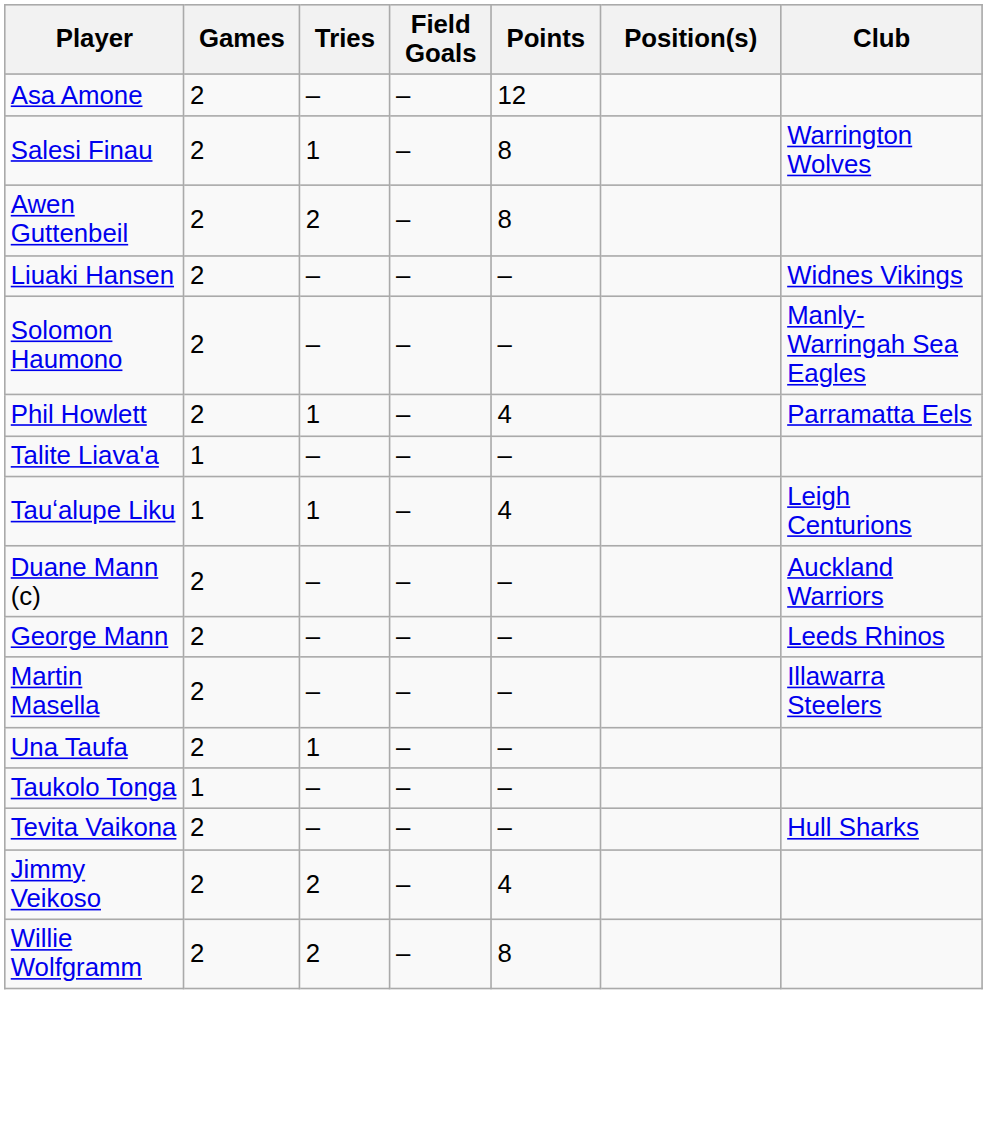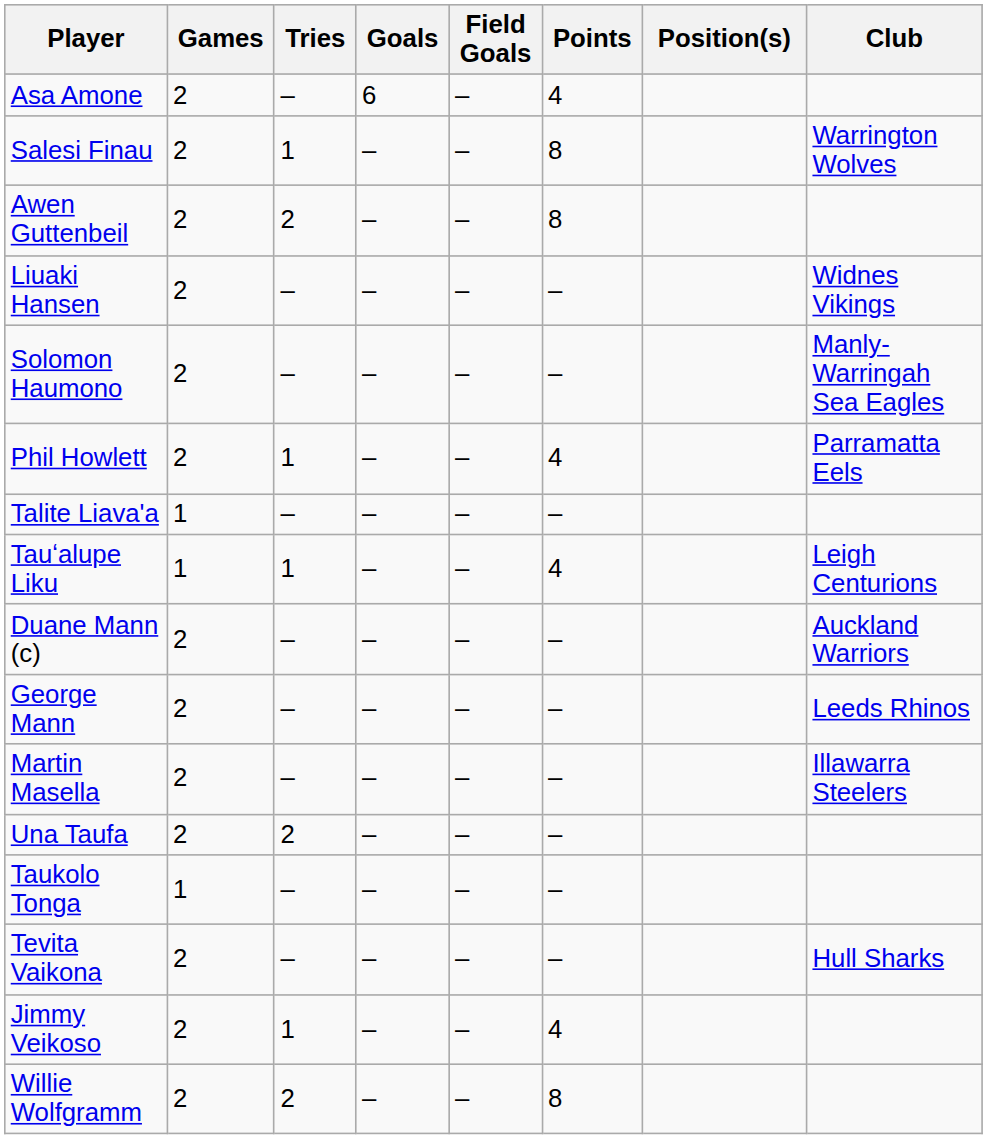 <table class="wikitable sortable">
 <tr>
 <th width=10%>Player</th>
 <th width=5%>Games</th>
 <th width=5%>Tries</th>
+<th width=5%>Goals</th>
 <th width=5%>Field Goals</th>
 <th width=5%>Points</th>
 <th width=10%>Position(s)</th>
 <th width=15%>Club</th>
 </tr>
 <tr>
 <td><a href='#'>Asa Amone</a></td>
 <td>2</td>
 <td>–</td>
+<td>6</td>
 <td>–</td>
-<td>12</td>
+<td>4</td>
 <td></td>
 <td></td>
 </tr>
 <tr>
 <td><a href='#'>Salesi Finau</a></td>
 <td>2</td>
 <td>1</td>
+<td>–</td>
 <td>–</td>
 <td>8</td>
 <td></td>
 <td> <a href='#'>Warrington Wolves</a></td>
 </tr>
 <tr>
 <td><a href='#'>Awen Guttenbeil</a></td>
 <td>2</td>
 <td>2</td>
 <td>–</td>
+<td>–</td>
 <td>8</td>
 <td></td>
 <td></td>
 </tr>
 <tr>
 <td><a href='#'>Liuaki Hansen</a></td>
 <td>2</td>
+<td>–</td>
 <td>–</td>
 <td>–</td>
 <td>–</td>
 <td></td>
 <td> <a href='#'>Widnes Vikings</a></td>
 </tr>
 <tr>
 <td><a href='#'>Solomon Haumono</a></td>
 <td>2</td>
 <td>–</td>
 <td>–</td>
 <td>–</td>
+<td>–</td>
 <td></td>
 <td> <a href='#'>Manly-Warringah Sea Eagles</a></td>
 </tr>
 <tr>
 <td><a href='#'>Phil Howlett</a></td>
 <td>2</td>
 <td>1</td>
+<td>–</td>
 <td>–</td>
 <td>4</td>
 <td></td>
 <td> <a href='#'>Parramatta Eels</a></td>
 </tr>
 <tr>
 <td><a href='#'>Talite Liava'a</a></td>
 <td>1</td>
 <td>–</td>
 <td>–</td>
 <td>–</td>
+<td>–</td>
 <td></td>
 <td></td>
 </tr>
 <tr>
 <td><a href='#'>Tauʻalupe Liku</a></td>
 <td>1</td>
 <td>1</td>
 <td>–</td>
+<td>–</td>
 <td>4</td>
 <td></td>
 <td> <a href='#'>Leigh Centurions</a></td>
 </tr>
 <tr>
 <td><a href='#'>Duane Mann</a> (c)</td>
 <td>2</td>
+<td>–</td>
 <td>–</td>
 <td>–</td>
 <td>–</td>
 <td></td>
 <td> <a href='#'>Auckland Warriors</a></td>
 </tr>
 <tr>
 <td><a href='#'>George Mann</a></td>
 <td>2</td>
 <td>–</td>
 <td>–</td>
 <td>–</td>
+<td>–</td>
 <td></td>
 <td> <a href='#'>Leeds Rhinos</a></td>
 </tr>
 <tr>
 <td><a href='#'>Martin Masella</a></td>
 <td>2</td>
 <td>–</td>
 <td>–</td>
 <td>–</td>
+<td>–</td>
 <td></td>
 <td> <a href='#'>Illawarra Steelers</a></td>
 </tr>
 <tr>
 <td><a href='#'>Una Taufa</a></td>
 <td>2</td>
-<td>1</td>
+<td>2</td>
+<td>–</td>
 <td>–</td>
 <td>–</td>
 <td></td>
 <td></td>
 </tr>
 <tr>
 <td><a href='#'>Taukolo Tonga</a></td>
 <td>1</td>
+<td>–</td>
 <td>–</td>
 <td>–</td>
 <td>–</td>
 <td></td>
 <td></td>
 </tr>
 <tr>
 <td><a href='#'>Tevita Vaikona</a></td>
 <td>2</td>
 <td>–</td>
 <td>–</td>
 <td>–</td>
+<td>–</td>
 <td></td>
 <td> <a href='#'>Hull Sharks</a></td>
 </tr>
 <tr>
 <td><a href='#'>Jimmy Veikoso</a></td>
 <td>2</td>
-<td>2</td>
+<td>1</td>
+<td>–</td>
 <td>–</td>
 <td>4</td>
 <td></td>
 <td></td>
 </tr>
 <tr>
 <td><a href='#'>Willie Wolfgramm</a></td>
 <td>2</td>
 <td>2</td>
 <td>–</td>
+<td>–</td>
 <td>8</td>
 <td></td>
 <td></td>
 </tr>
 </table>
